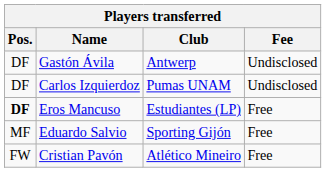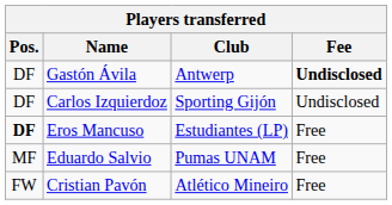 <table class="wikitable" style="font-size:95%;">
 <tr>
 <th colspan="5">Players transferred</th>
 </tr>
 <tr>
 <th>Pos.</th>
 <th>Name</th>
 <th>Club</th>
 <th>Fee</th>
 </tr>
 <tr>
 <td align="center">DF</td>
 <td> <a href='#'>Gastón Ávila</a></td>
 <td> <a href='#'>Antwerp</a></td>
-<td>Undisclosed</td>
+<td><strong>Undisclosed</strong></td>
 </tr>
 <tr>
 <td align="center">DF</td>
 <td> <a href='#'>Carlos Izquierdoz</a></td>
-<td> <a href='#'>Pumas UNAM</a></td>
+<td> <a href='#'>Sporting Gijón</a></td>
 <td>Undisclosed</td>
 </tr>
 <tr>
 <td align="center"><strong>DF</strong></td>
 <td> <a href='#'>Eros Mancuso</a></td>
 <td> <a href='#'>Estudiantes (LP)</a></td>
 <td>Free</td>
 </tr>
 <tr>
 <td align="center">MF</td>
 <td> <a href='#'>Eduardo Salvio</a></td>
-<td> <a href='#'>Sporting Gijón</a></td>
+<td> <a href='#'>Pumas UNAM</a></td>
 <td>Free</td>
 </tr>
 <tr>
 <td align="center">FW</td>
 <td> <a href='#'>Cristian Pavón</a></td>
 <td> <a href='#'>Atlético Mineiro</a></td>
 <td>Free</td>
 </tr>
 </table>
